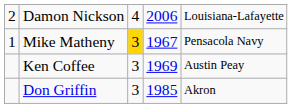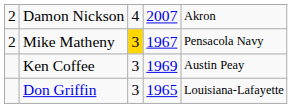 <table class="wikitable">
 <tr>
 </tr>
 <tr>
 <td>2</td>
 <td>Damon Nickson</td>
 <td>4</td>
-<td><a href='#'>2006</a></td>
-<td style="font-size:80%;">Louisiana-Lafayette</td>
+<td><a href='#'>2007</a></td>
+<td style="font-size:80%;">Akron</td>
 </tr>
 <tr>
-<td>1</td>
+<td>2</td>
 <td>Mike Matheny</td>
 <td style="background: gold;">3</td>
 <td><a href='#'>1967</a></td>
 <td style="font-size:80%;">Pensacola Navy</td>
 </tr>
 <tr>
 <td></td>
 <td>Ken Coffee</td>
 <td>3</td>
 <td><a href='#'>1969</a></td>
 <td style="font-size:80%;">Austin Peay</td>
 </tr>
 <tr>
 <td></td>
 <td><a href='#'>Don Griffin</a></td>
 <td>3</td>
-<td><a href='#'>1985</a></td>
-<td style="font-size:80%;">Akron</td>
+<td><a href='#'>1965</a></td>
+<td style="font-size:80%;">Louisiana-Lafayette</td>
 </tr>
 </table>
